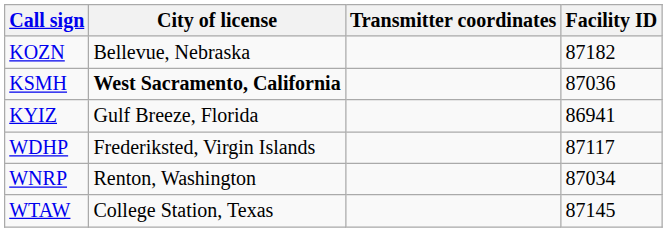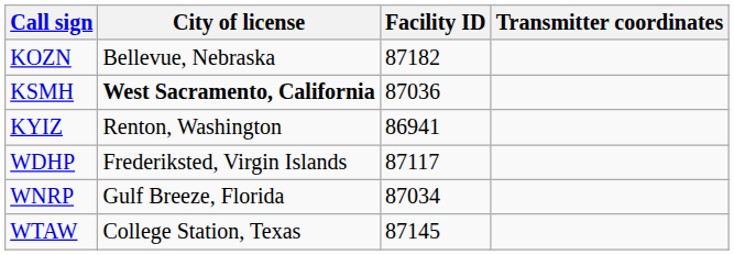 <table class="wikitable sortable">
 <tr>
 <th><a href='#'>Call sign</a></th>
 <th>City of license</th>
+<th>Facility ID</th>
 <th>Transmitter coordinates</th>
-<th>Facility ID</th>
 </tr>
 <tr>
 <td><a href='#'>KOZN</a></td>
 <td>Bellevue, Nebraska</td>
+<td>87182</td>
 <td></td>
-<td>87182</td>
 </tr>
 <tr>
 <td><a href='#'>KSMH</a></td>
 <td><strong>West Sacramento, California</strong></td>
+<td>87036</td>
 <td></td>
-<td>87036</td>
 </tr>
 <tr>
 <td><a href='#'>KYIZ</a></td>
-<td>Gulf Breeze, Florida</td>
+<td>Renton, Washington</td>
+<td>86941</td>
 <td></td>
-<td>86941</td>
 </tr>
 <tr>
 <td><a href='#'>WDHP</a></td>
 <td>Frederiksted, Virgin Islands</td>
+<td>87117</td>
 <td></td>
-<td>87117</td>
 </tr>
 <tr>
 <td><a href='#'>WNRP</a></td>
-<td>Renton, Washington</td>
+<td>Gulf Breeze, Florida</td>
+<td>87034</td>
 <td></td>
-<td>87034</td>
 </tr>
 <tr>
 <td><a href='#'>WTAW</a></td>
 <td>College Station, Texas</td>
+<td>87145</td>
 <td></td>
-<td>87145</td>
 </tr>
 </table>
